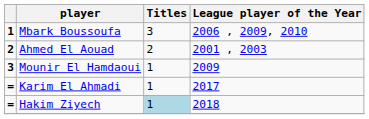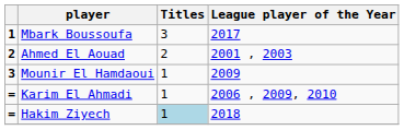 <table class="wikitable plainrowheaders sortable" style="text-align:left;font-size:95%">
 <tr>
 <th></th>
 <th>player</th>
 <th>Titles</th>
 <th>League player of the Year</th>
 </tr>
 <tr>
 <td style="font-weight:bold;">1</td>
 <td><a href='#'>Mbark Boussoufa</a></td>
 <td>3</td>
-<td> <a href='#'>2006</a> , <a href='#'>2009</a>, <a href='#'>2010</a> </td>
+<td> <a href='#'>2017</a> </td>
 </tr>
 <tr>
 <td style="font-weight:bold;">2</td>
 <td><a href='#'>Ahmed El Aouad</a></td>
 <td>2</td>
 <td> <a href='#'>2001</a> , <a href='#'>2003</a> </td>
 </tr>
 <tr>
 <td style="font-weight:bold;">3</td>
 <td><a href='#'>Mounir El Hamdaoui</a></td>
 <td>1</td>
 <td> <a href='#'>2009</a> </td>
 </tr>
 <tr>
 <td style="font-weight:bold;">=</td>
 <td><a href='#'>Karim El Ahmadi</a></td>
 <td>1</td>
-<td> <a href='#'>2017</a> </td>
+<td> <a href='#'>2006</a> , <a href='#'>2009</a>, <a href='#'>2010</a> </td>
 </tr>
 <tr>
 <td style="font-weight:bold;">=</td>
 <td><a href='#'>Hakim Ziyech</a></td>
 <td style="background: lightblue;">1</td>
 <td> <a href='#'>2018</a> </td>
 </tr>
 <tr>
 </tr>
 </table>
